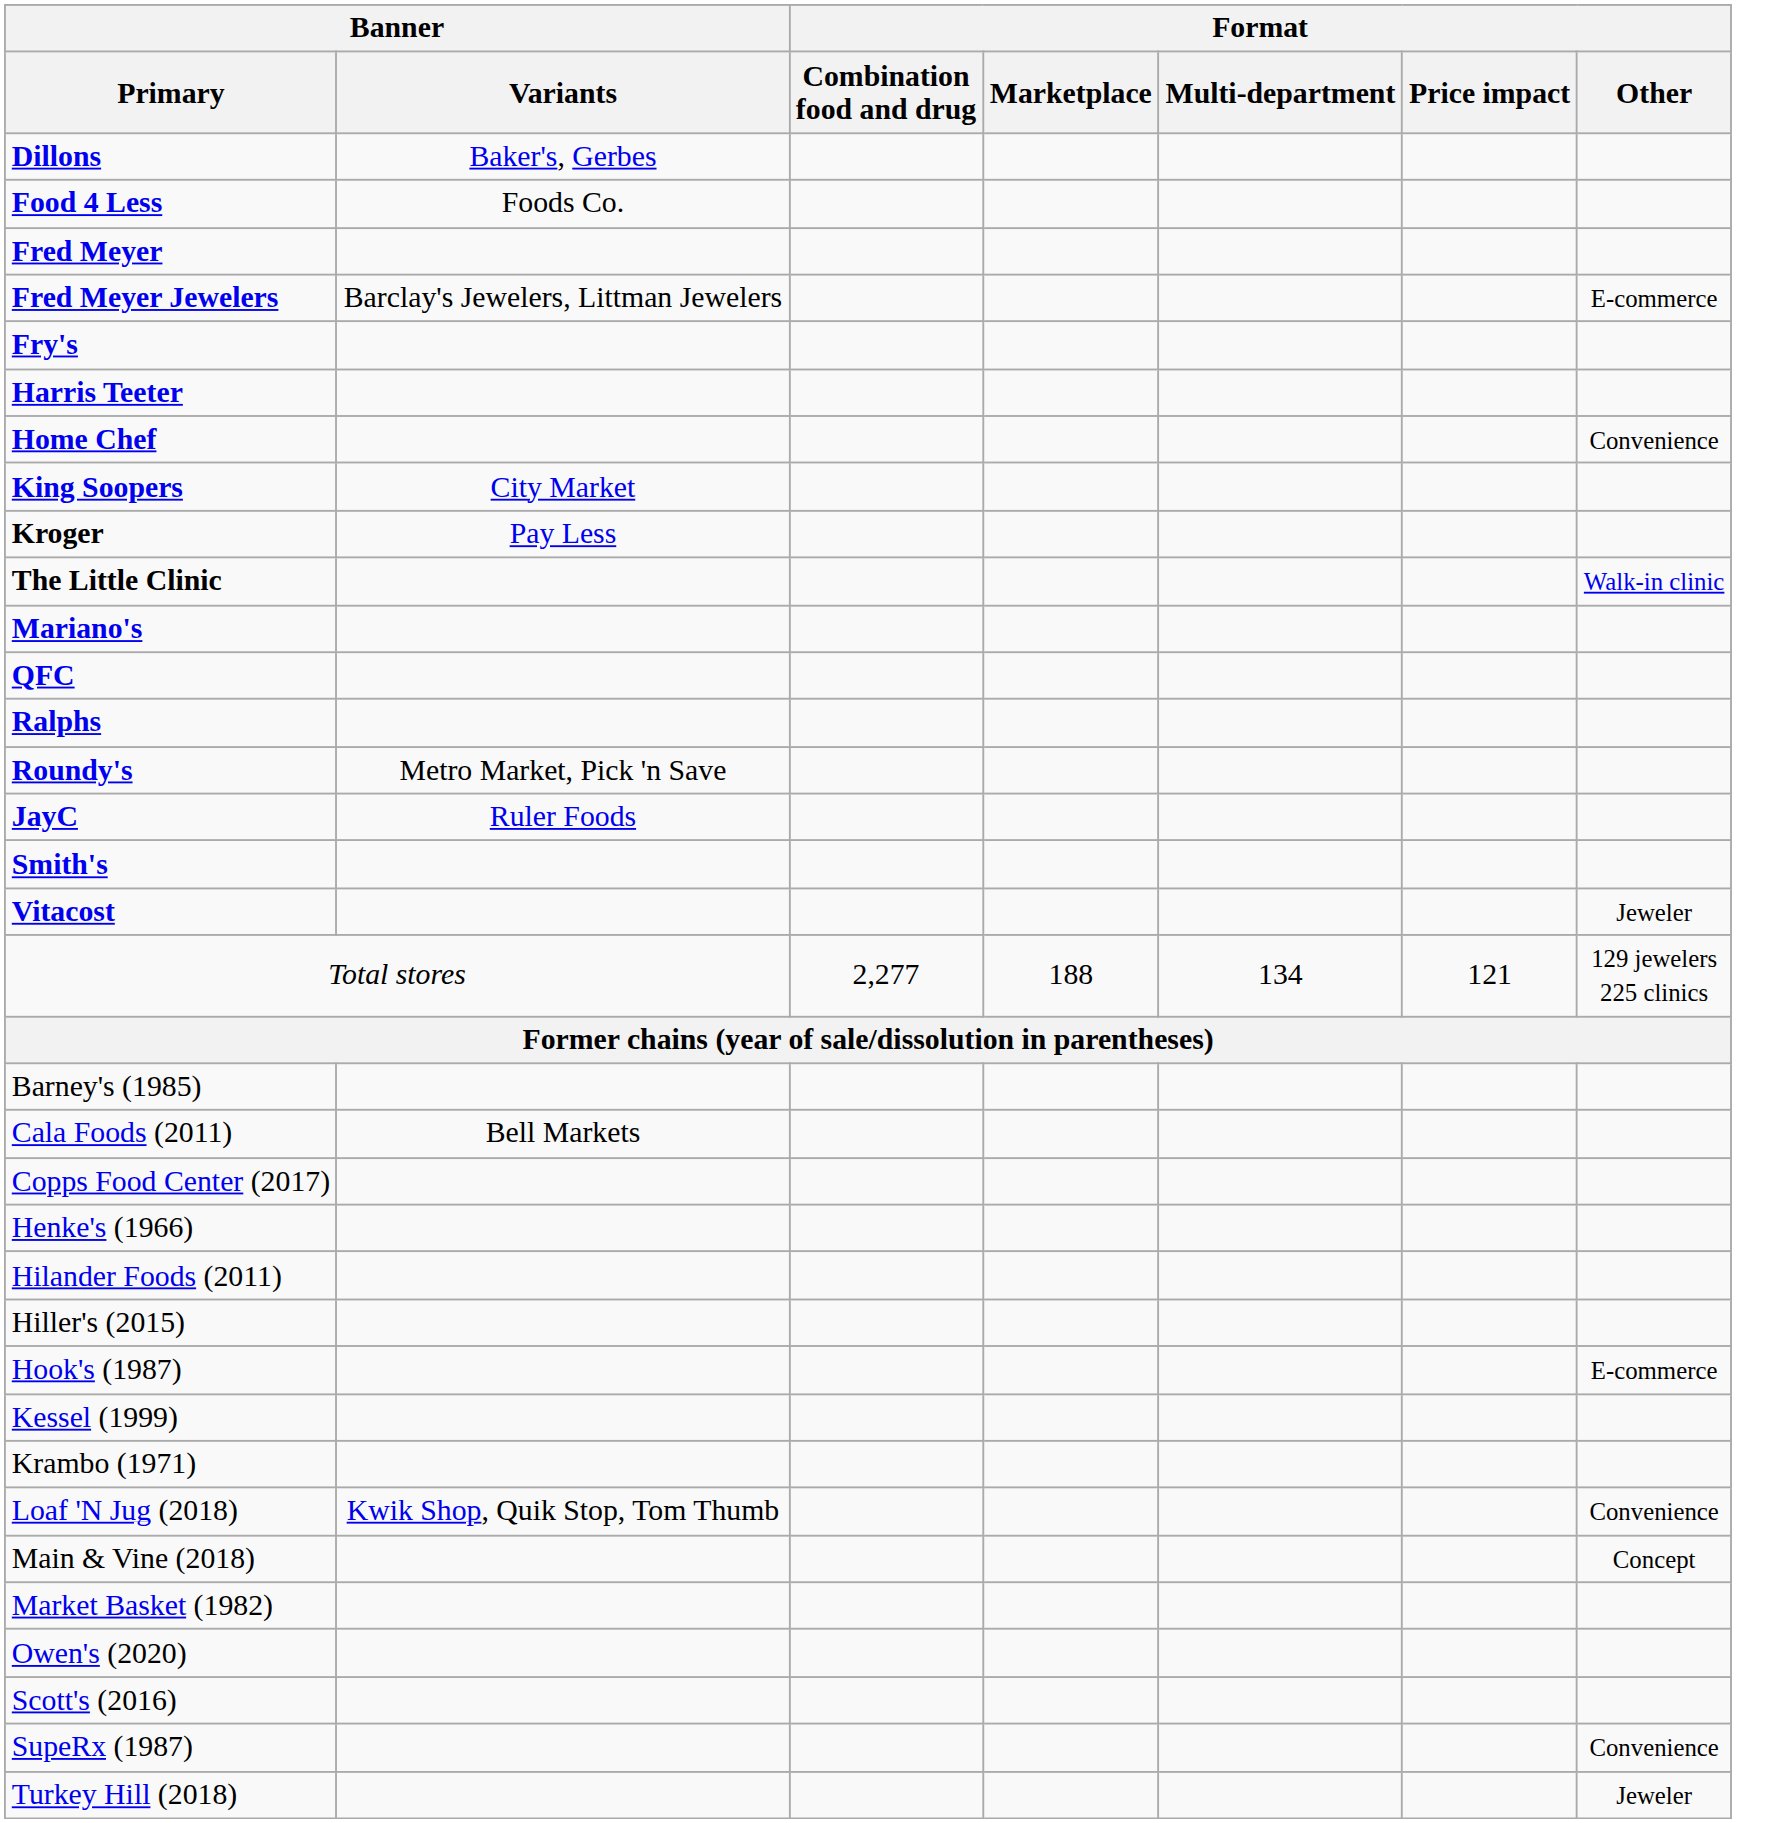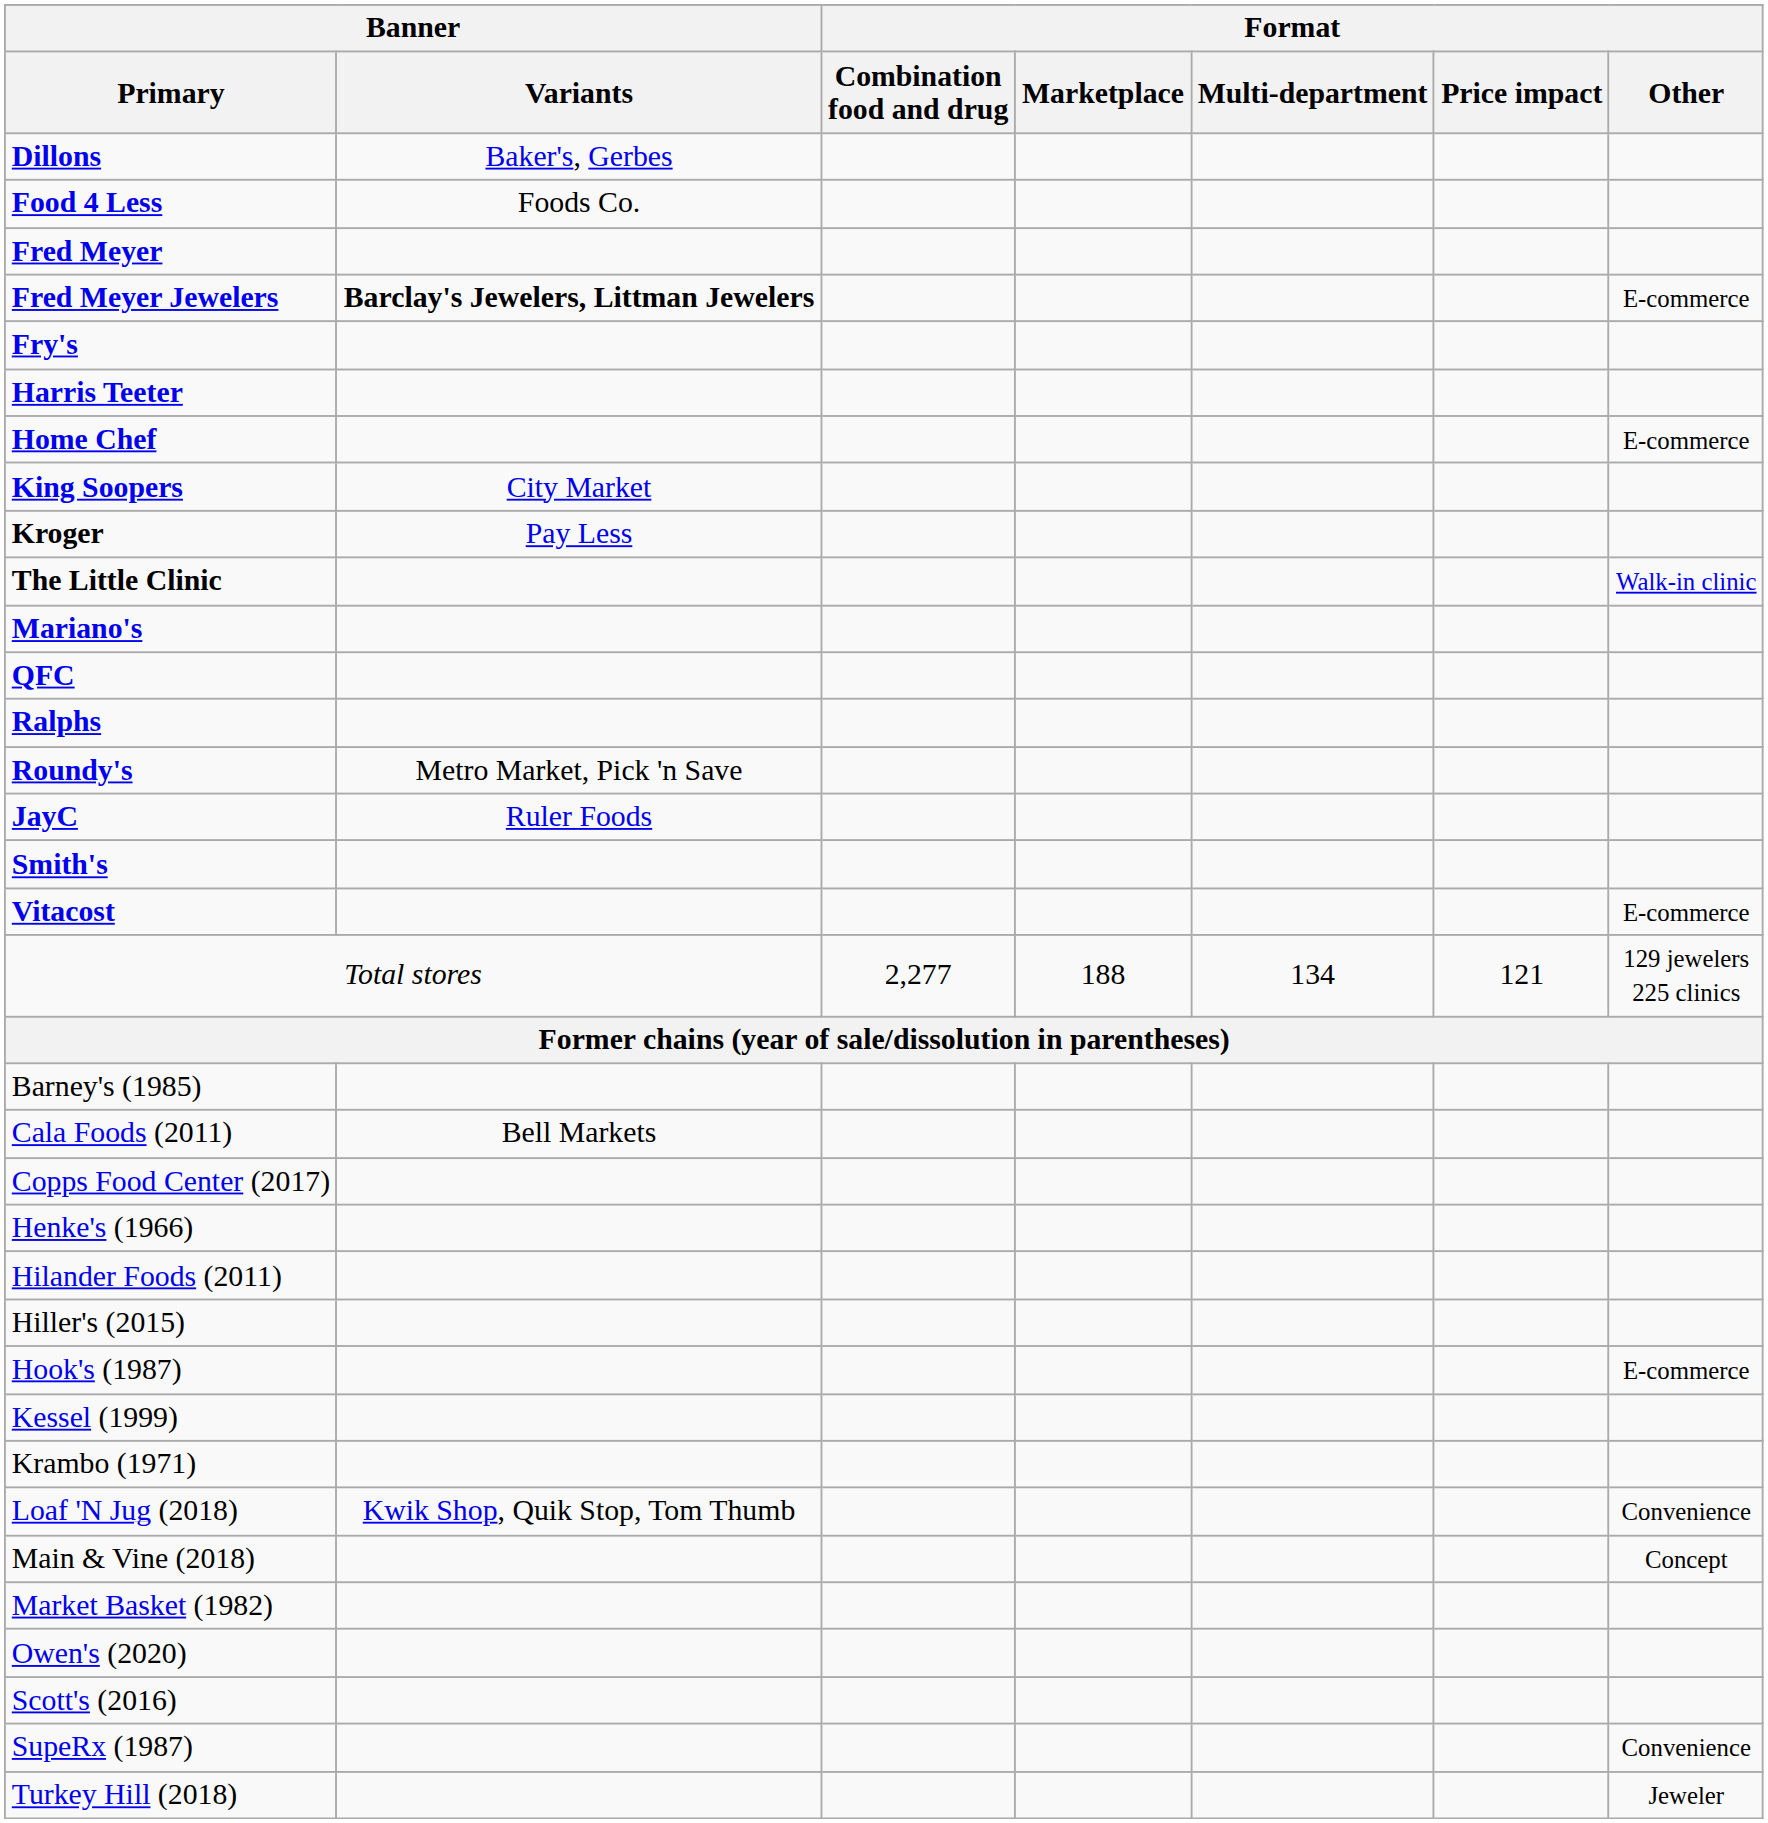 <table class="wikitable" style="text-align: center">
 <tr>
 <th colspan=2>Banner</th>
 <th colspan=5>Format</th>
 </tr>
 <tr>
 <th>Primary</th>
 <th>Variants</th>
 <th>Combination<br>food and drug</th>
 <th>Marketplace</th>
 <th>Multi-department</th>
 <th>Price impact</th>
 <th>Other</th>
 </tr>
 <tr>
 <td align=left><strong><a href='#'>Dillons</a></strong></td>
 <td><a href='#'>Baker's</a>, <a href='#'>Gerbes</a></td>
 <td></td>
 <td></td>
 <td></td>
 <td></td>
 <td></td>
 </tr>
 <tr>
 <td align=left><strong><a href='#'>Food 4 Less</a></strong></td>
 <td>Foods Co.</td>
 <td></td>
 <td></td>
 <td></td>
 <td></td>
 <td></td>
 </tr>
 <tr>
 <td align=left><strong><a href='#'>Fred Meyer</a></strong></td>
 <td></td>
 <td></td>
 <td></td>
 <td></td>
 <td></td>
 <td></td>
 </tr>
 <tr>
 <td align=left><strong><a href='#'>Fred Meyer Jewelers</a></strong></td>
-<td>Barclay's Jewelers, Littman Jewelers</td>
+<td><strong>Barclay's Jewelers, Littman Jewelers</strong></td>
 <td></td>
 <td></td>
 <td></td>
 <td></td>
 <td><small>E-commerce</small></td>
 </tr>
 <tr>
 <td align=left><strong><a href='#'>Fry's</a></strong></td>
 <td></td>
 <td></td>
 <td></td>
 <td></td>
 <td></td>
 <td></td>
 </tr>
 <tr>
 <td align=left><strong><a href='#'>Harris Teeter</a></strong></td>
 <td></td>
 <td></td>
 <td></td>
 <td></td>
 <td></td>
 <td></td>
 </tr>
 <tr>
 <td align=left><strong><a href='#'>Home Chef</a></strong></td>
 <td></td>
 <td></td>
 <td></td>
 <td></td>
 <td></td>
-<td><small>Convenience</small></td>
+<td><small>E-commerce</small></td>
 </tr>
 <tr>
 <td align=left><strong><a href='#'>King Soopers</a></strong></td>
 <td><a href='#'>City Market</a></td>
 <td></td>
 <td></td>
 <td></td>
 <td></td>
 <td></td>
 </tr>
 <tr>
 <td align=left><strong>Kroger</strong></td>
 <td><a href='#'>Pay Less</a></td>
 <td></td>
 <td></td>
 <td></td>
 <td></td>
 <td></td>
 </tr>
 <tr>
 <td align=left><strong>The Little Clinic</strong></td>
 <td></td>
 <td></td>
 <td></td>
 <td></td>
 <td></td>
 <td><small><a href='#'>Walk-in clinic</a></small></td>
 </tr>
 <tr>
 <td align=left><strong><a href='#'>Mariano's</a></strong></td>
 <td></td>
 <td></td>
 <td></td>
 <td></td>
 <td></td>
 <td></td>
 </tr>
 <tr>
 <td align=left><strong><a href='#'>QFC</a></strong></td>
 <td></td>
 <td></td>
 <td></td>
 <td></td>
 <td></td>
 <td></td>
 </tr>
 <tr>
 <td align=left><strong><a href='#'>Ralphs</a></strong></td>
 <td></td>
 <td></td>
 <td></td>
 <td></td>
 <td></td>
 <td></td>
 </tr>
 <tr>
 <td align=left><strong><a href='#'>Roundy's</a></strong></td>
 <td>Metro Market, Pick 'n Save</td>
 <td></td>
 <td></td>
 <td></td>
 <td></td>
 <td></td>
 </tr>
 <tr>
 <td align=left><strong><a href='#'>JayC</a></strong></td>
 <td><a href='#'>Ruler Foods</a></td>
 <td></td>
 <td></td>
 <td></td>
 <td></td>
 <td></td>
 </tr>
 <tr>
 <td align=left><strong><a href='#'>Smith's</a></strong></td>
 <td></td>
 <td></td>
 <td></td>
 <td></td>
 <td></td>
 <td></td>
 </tr>
 <tr>
 <td align=left><strong><a href='#'>Vitacost</a></strong></td>
 <td></td>
 <td></td>
 <td></td>
 <td></td>
 <td></td>
-<td><small>Jeweler</small></td>
+<td><small>E-commerce</small></td>
 </tr>
 <tr>
 <td colspan=2><em>Total stores</em></td>
 <td>2,277</td>
 <td>188</td>
 <td>134</td>
 <td>121</td>
 <td><small>129 jewelers <br>225 clinics</small></td>
 </tr>
 <tr>
 <th colspan=7>Former chains (year of sale/dissolution in parentheses)</th>
 </tr>
 <tr>
 <td align=left>Barney's (1985)</td>
 <td></td>
 <td></td>
 <td></td>
 <td></td>
 <td></td>
 <td></td>
 </tr>
 <tr>
 <td align=left><a href='#'>Cala Foods</a> (2011)</td>
 <td>Bell Markets</td>
 <td></td>
 <td></td>
 <td></td>
 <td></td>
 <td></td>
 </tr>
 <tr>
 <td align=left><a href='#'>Copps Food Center</a> (2017)</td>
 <td></td>
 <td></td>
 <td></td>
 <td></td>
 <td></td>
 <td></td>
 </tr>
 <tr>
 <td align=left><a href='#'>Henke's</a> (1966)</td>
 <td></td>
 <td></td>
 <td></td>
 <td></td>
 <td></td>
 <td></td>
 </tr>
 <tr>
 <td align=left><a href='#'>Hilander Foods</a> (2011)</td>
 <td></td>
 <td></td>
 <td></td>
 <td></td>
 <td></td>
 <td></td>
 </tr>
 <tr>
 <td align=left>Hiller's (2015)</td>
 <td></td>
 <td></td>
 <td></td>
 <td></td>
 <td></td>
 <td></td>
 </tr>
 <tr>
 <td align=left><a href='#'>Hook's</a> (1987)</td>
 <td></td>
 <td></td>
 <td></td>
 <td></td>
 <td></td>
 <td><small>E-commerce</small></td>
 </tr>
 <tr>
 <td align=left><a href='#'>Kessel</a> (1999)</td>
 <td></td>
 <td></td>
 <td></td>
 <td></td>
 <td></td>
 <td></td>
 </tr>
 <tr>
 <td align=left>Krambo (1971)</td>
 <td></td>
 <td></td>
 <td></td>
 <td></td>
 <td></td>
 <td></td>
 </tr>
 <tr>
 <td align=left><a href='#'>Loaf 'N Jug</a> (2018)</td>
 <td><a href='#'>Kwik Shop</a>, Quik Stop, Tom Thumb</td>
 <td></td>
 <td></td>
 <td></td>
 <td></td>
 <td><small>Convenience</small></td>
 </tr>
 <tr>
 <td align=left>Main & Vine (2018)</td>
 <td></td>
 <td></td>
 <td></td>
 <td></td>
 <td></td>
 <td><small>Concept</small></td>
 </tr>
 <tr>
 <td align=left><a href='#'>Market Basket</a> (1982)</td>
 <td></td>
 <td></td>
 <td></td>
 <td></td>
 <td></td>
 <td></td>
 </tr>
 <tr>
 <td align=left><a href='#'>Owen's</a> (2020)</td>
 <td></td>
 <td></td>
 <td></td>
 <td></td>
 <td></td>
 <td></td>
 </tr>
 <tr>
 <td align=left><a href='#'>Scott's</a> (2016)</td>
 <td></td>
 <td></td>
 <td></td>
 <td></td>
 <td></td>
 <td></td>
 </tr>
 <tr>
 <td align=left><a href='#'>SupeRx</a> (1987)</td>
 <td></td>
 <td></td>
 <td></td>
 <td></td>
 <td></td>
 <td><small>Convenience</small></td>
 </tr>
 <tr>
 <td align=left><a href='#'>Turkey Hill</a> (2018)</td>
 <td></td>
 <td></td>
 <td></td>
 <td></td>
 <td></td>
 <td><small>Jeweler</small></td>
 </tr>
 </table>
